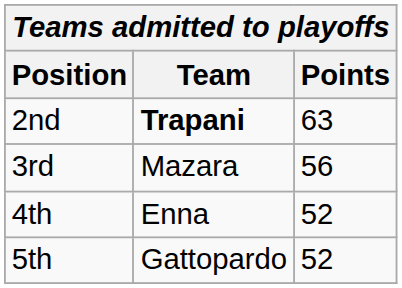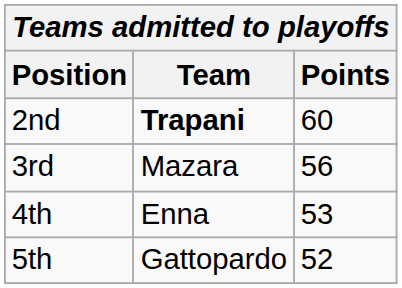 <table class="wikitable">
 <tr>
 <th colspan="3"><em>Teams admitted to playoffs</em></th>
 </tr>
 <tr>
 <th>Position</th>
 <th>Team</th>
 <th>Points</th>
 </tr>
 <tr>
 <td>2nd</td>
 <td><strong>Trapani</strong></td>
-<td>63</td>
+<td>60</td>
 </tr>
 <tr>
 <td>3rd</td>
 <td>Mazara</td>
 <td>56</td>
 </tr>
 <tr>
 <td>4th</td>
 <td>Enna</td>
-<td>52</td>
+<td>53</td>
 </tr>
 <tr>
 <td>5th</td>
 <td>Gattopardo</td>
 <td>52</td>
 </tr>
 </table>
